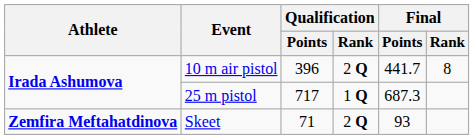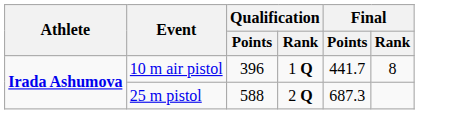 <table class="wikitable" style="font-size:90%">
 <tr>
 <th rowspan="2">Athlete</th>
 <th rowspan="2">Event</th>
 <th colspan=2>Qualification</th>
 <th colspan=2>Final</th>
 </tr>
 <tr style="font-size:95%">
 <th>Points</th>
 <th>Rank</th>
 <th>Points</th>
 <th>Rank</th>
 </tr>
 <tr align=center>
 <td align=left rowspan=2><strong><a href='#'>Irada Ashumova</a></strong></td>
 <td align=left><a href='#'>10 m air pistol</a></td>
 <td>396</td>
-<td>2 <strong>Q</strong></td>
+<td>1 <strong>Q</strong></td>
 <td>441.7</td>
 <td>8</td>
 </tr>
 <tr align=center>
 <td align=left><a href='#'>25 m pistol</a></td>
-<td>717</td>
-<td>1 <strong>Q</strong></td>
+<td>588</td>
+<td>2 <strong>Q</strong></td>
 <td>687.3</td>
 <td></td>
 </tr>
-<tr align=center>
-<td align=left><strong><a href='#'>Zemfira Meftahatdinova</a></strong></td>
-<td align=left><a href='#'>Skeet</a></td>
-<td>71</td>
-<td>2 <strong>Q</strong></td>
-<td>93</td>
-<td></td>
-</tr>
 </table>
